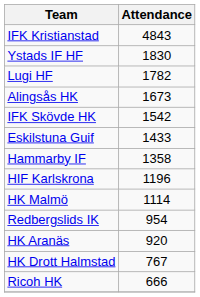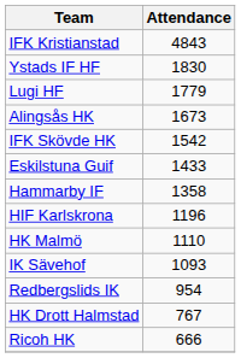 <table class="wikitable sortable">
 <tr>
 <th>Team</th>
 <th>Attendance</th>
 </tr>
 <tr>
 <td><a href='#'>IFK Kristianstad</a></td>
 <td align=center>4843</td>
 </tr>
 <tr>
 <td><a href='#'>Ystads IF HF</a></td>
 <td align=center>1830</td>
 </tr>
 <tr>
 <td><a href='#'>Lugi HF</a></td>
-<td align=center>1782</td>
+<td align=center>1779</td>
 </tr>
 <tr>
 <td><a href='#'>Alingsås HK</a></td>
 <td align=center>1673</td>
 </tr>
 <tr>
 <td><a href='#'>IFK Skövde HK</a></td>
 <td align=center>1542</td>
 </tr>
 <tr>
 <td><a href='#'>Eskilstuna Guif</a></td>
 <td align=center>1433</td>
 </tr>
 <tr>
 <td><a href='#'>Hammarby IF</a></td>
 <td align=center>1358</td>
 </tr>
 <tr>
 <td><a href='#'>HIF Karlskrona</a></td>
 <td align=center>1196</td>
 </tr>
 <tr>
 <td><a href='#'>HK Malmö</a></td>
-<td align=center>1114</td>
+<td align=center>1110</td>
+</tr>
+<tr>
+<td><a href='#'>IK Sävehof</a></td>
+<td align=center>1093</td>
 </tr>
 <tr>
 <td><a href='#'>Redbergslids IK</a></td>
 <td align=center>954</td>
-</tr>
-<tr>
-<td><a href='#'>HK Aranäs</a></td>
-<td align=center>920</td>
 </tr>
 <tr>
 <td><a href='#'>HK Drott Halmstad</a></td>
 <td align=center>767</td>
 </tr>
 <tr>
 <td><a href='#'>Ricoh HK</a></td>
 <td align=center>666</td>
 </tr>
 <tr>
 </tr>
 </table>
